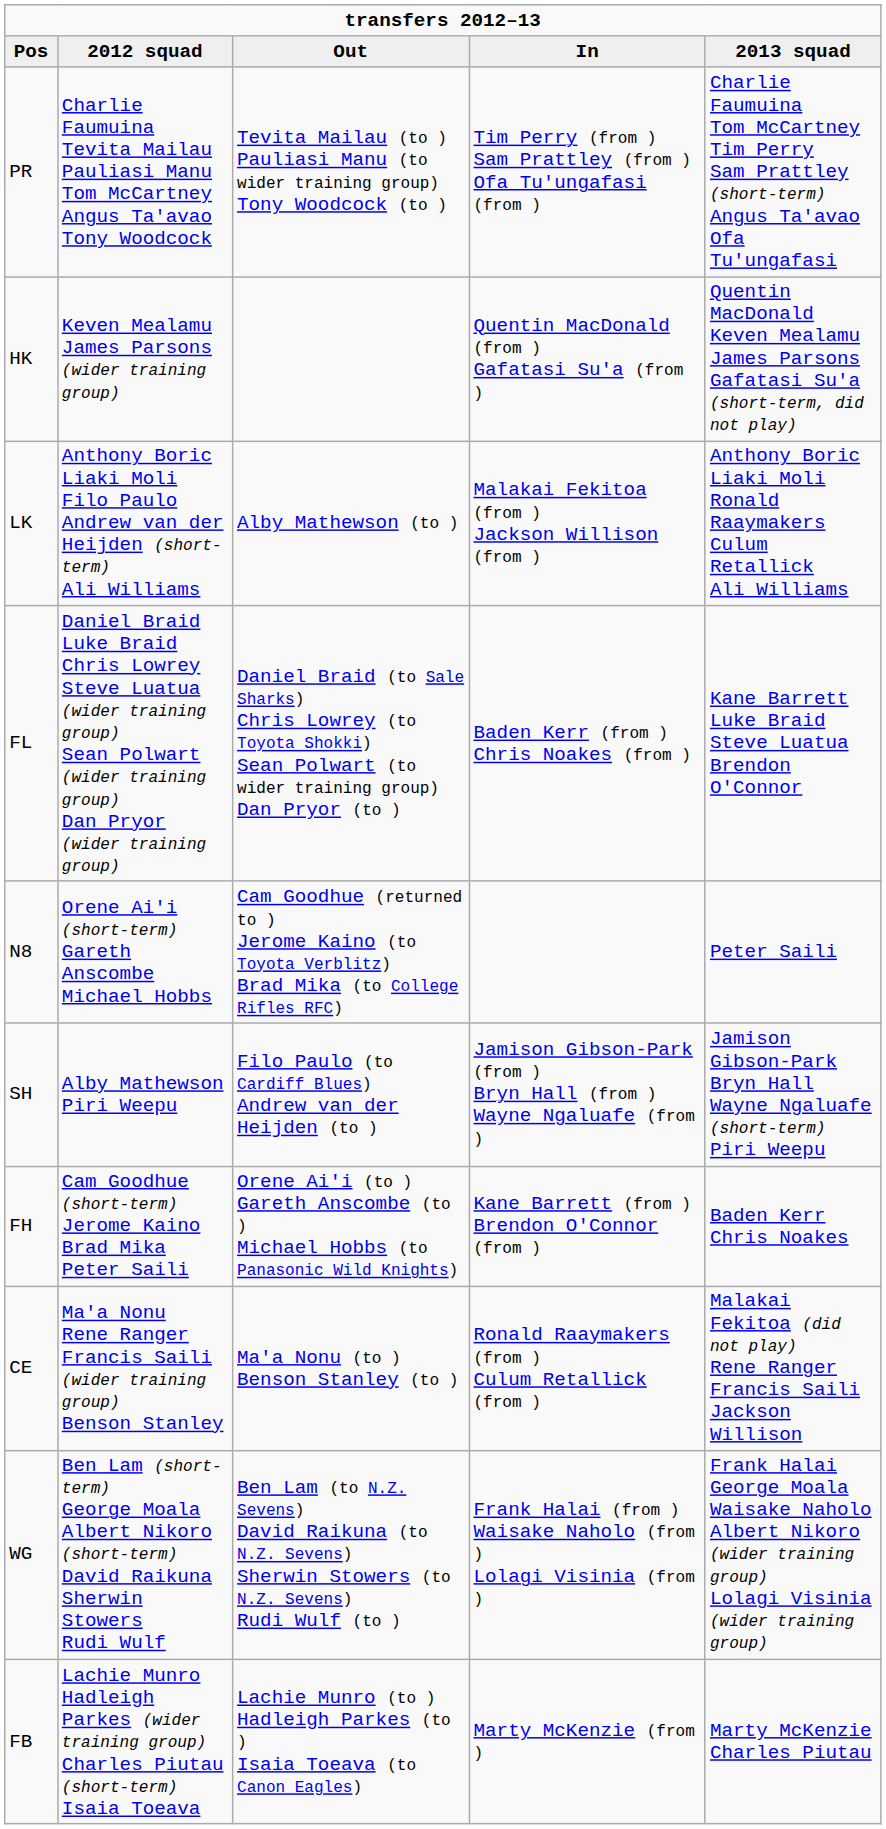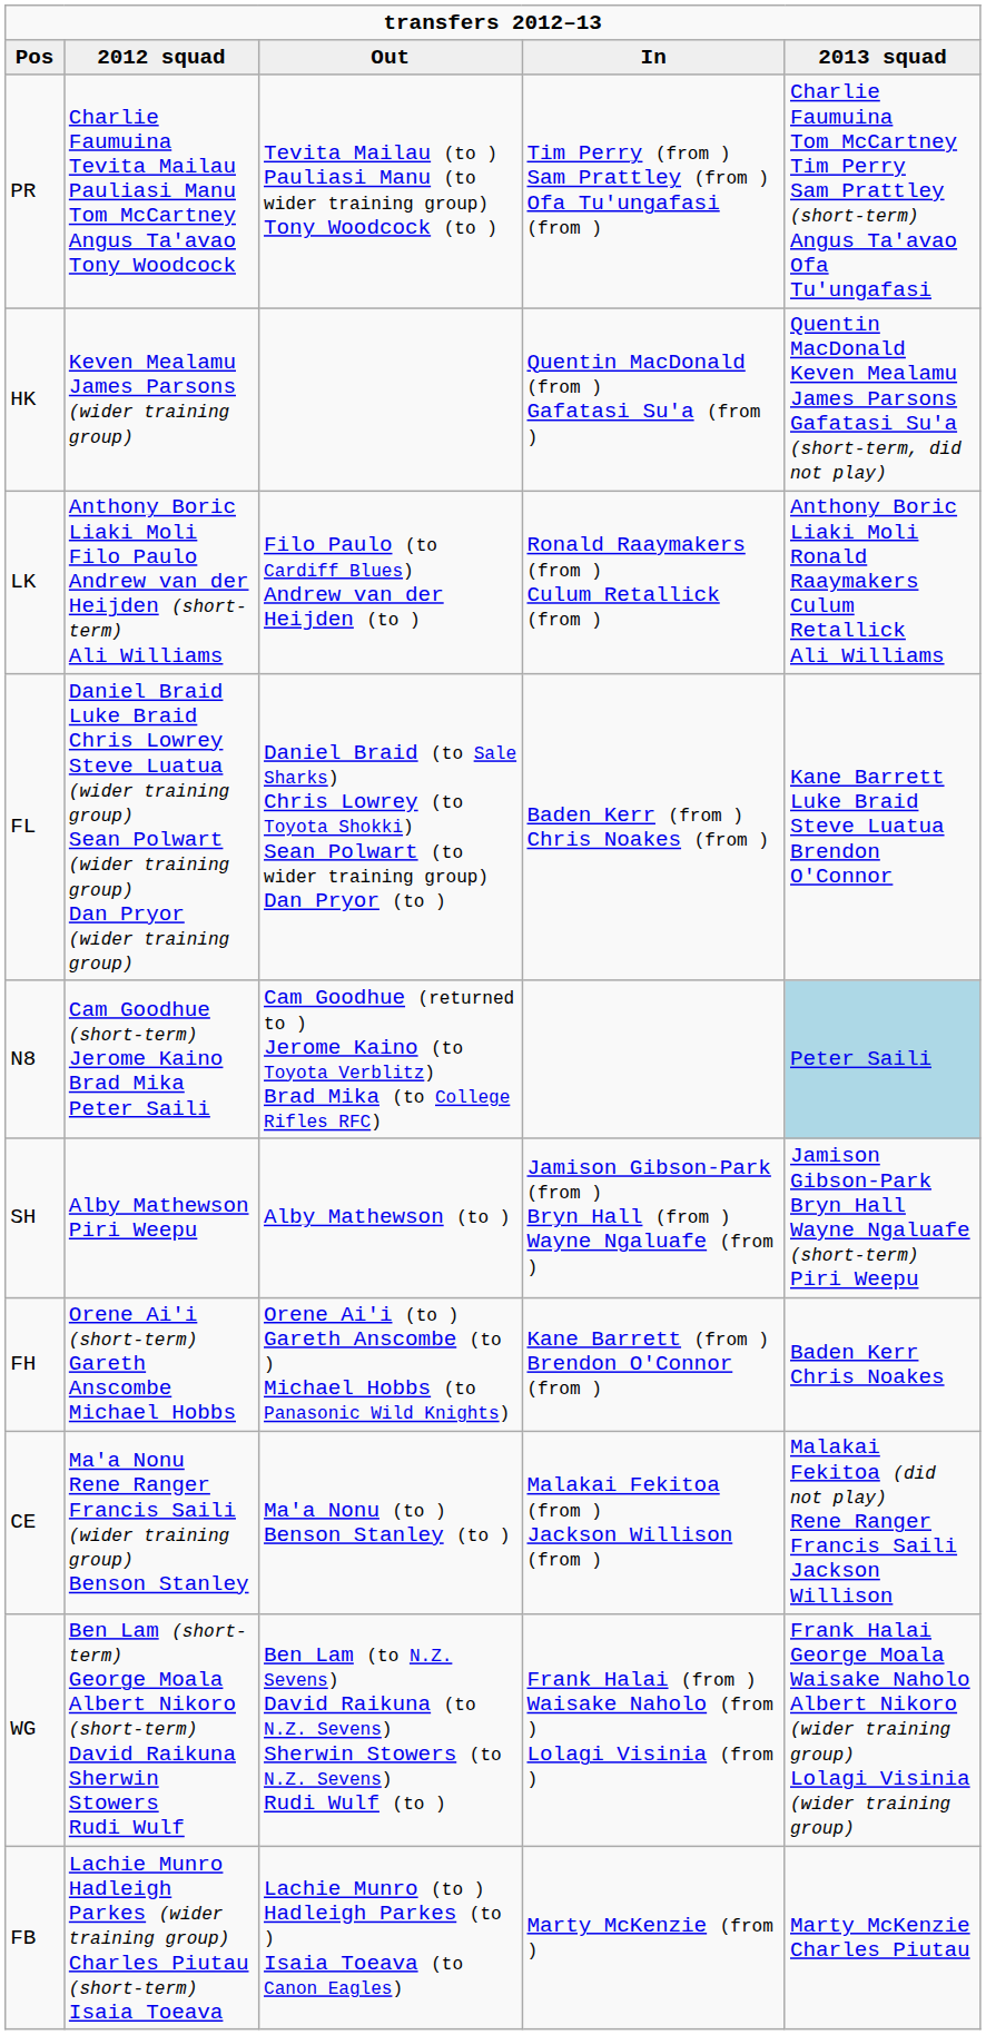 <table class="wikitable" style="text-align: left; width:95%">
 <tr>
 <td colspan="100%" style="text-align:center;"><strong> transfers 2012–13</strong></td>
 </tr>
 <tr>
 <th style="background:#efefef; width:6%;">Pos</th>
 <th style="background:#efefef; width:20%;">2012 squad</th>
 <th style="background:#efefef; width:27%;">Out</th>
 <th style="background:#efefef; width:27%;">In</th>
 <th style="background:#efefef; width:20%;">2013 squad</th>
 </tr>
 <tr>
 <td>PR</td>
 <td> <a href='#'>Charlie Faumuina</a><br><a href='#'>Tevita Mailau</a><br><a href='#'>Pauliasi Manu</a><br><a href='#'>Tom McCartney</a><br><a href='#'>Angus Ta'avao</a><br><a href='#'>Tony Woodcock</a></td>
 <td>  <a href='#'>Tevita Mailau</a> <small>(to )</small><br> <a href='#'>Pauliasi Manu</a> <small>(to  wider training group)</small><br> <a href='#'>Tony Woodcock</a> <small>(to )</small></td>
 <td>  <a href='#'>Tim Perry</a> <small>(from )</small><br> <a href='#'>Sam Prattley</a> <small>(from )</small><br> <a href='#'>Ofa Tu'ungafasi</a> <small>(from )</small></td>
 <td> <a href='#'>Charlie Faumuina</a><br><a href='#'>Tom McCartney</a><br><a href='#'>Tim Perry</a><br><a href='#'>Sam Prattley</a> <small><em>(short-term)</em></small><br><a href='#'>Angus Ta'avao</a><br><a href='#'>Ofa Tu'ungafasi</a></td>
 </tr>
 <tr>
 <td>HK</td>
 <td> <a href='#'>Keven Mealamu</a><br><a href='#'>James Parsons</a> <small><em>(wider training group)</em></small></td>
 <td></td>
 <td>  <a href='#'>Quentin MacDonald</a> <small>(from )</small><br> <a href='#'>Gafatasi Su'a</a> <small>(from )</small></td>
 <td> <a href='#'>Quentin MacDonald</a><br><a href='#'>Keven Mealamu</a><br><a href='#'>James Parsons</a><br><a href='#'>Gafatasi Su'a</a> <small><em>(short-term, did not play)</em></small></td>
 </tr>
 <tr>
 <td>LK</td>
 <td> <a href='#'>Anthony Boric</a><br><a href='#'>Liaki Moli</a><br><a href='#'>Filo Paulo</a><br><a href='#'>Andrew van der Heijden</a> <small><em>(short-term)</em></small><br><a href='#'>Ali Williams</a></td>
-<td>  <a href='#'>Alby Mathewson</a> <small>(to )</small></td>
-<td>  <a href='#'>Malakai Fekitoa</a> <small>(from )</small><br> <a href='#'>Jackson Willison</a> <small>(from )</small></td>
+<td>  <a href='#'>Filo Paulo</a> <small>(to  <a href='#'>Cardiff Blues</a>)</small><br> <a href='#'>Andrew van der Heijden</a> <small>(to )</small></td>
+<td>  <a href='#'>Ronald Raaymakers</a> <small>(from )</small><br> <a href='#'>Culum Retallick</a> <small>(from )</small></td>
 <td> <a href='#'>Anthony Boric</a><br><a href='#'>Liaki Moli</a><br><a href='#'>Ronald Raaymakers</a><br><a href='#'>Culum Retallick</a><br><a href='#'>Ali Williams</a></td>
 </tr>
 <tr>
 <td>FL</td>
 <td> <a href='#'>Daniel Braid</a><br><a href='#'>Luke Braid</a><br><a href='#'>Chris Lowrey</a><br><a href='#'>Steve Luatua</a> <small><em>(wider training group)</em></small><br><a href='#'>Sean Polwart</a> <small><em>(wider training group)</em></small><br><a href='#'>Dan Pryor</a> <small><em>(wider training group)</em></small></td>
 <td>  <a href='#'>Daniel Braid</a> <small>(to  <a href='#'>Sale Sharks</a>)</small><br> <a href='#'>Chris Lowrey</a> <small>(to  <a href='#'>Toyota Shokki</a>)</small><br> <a href='#'>Sean Polwart</a> <small>(to wider training group)</small><br> <a href='#'>Dan Pryor</a> <small>(to )</small></td>
 <td>  <a href='#'>Baden Kerr</a> <small>(from )</small><br> <a href='#'>Chris Noakes</a> <small>(from )</small></td>
 <td> <a href='#'>Kane Barrett</a><br><a href='#'>Luke Braid</a><br><a href='#'>Steve Luatua</a><br><a href='#'>Brendon O'Connor</a></td>
 </tr>
 <tr>
 <td>N8</td>
-<td> <a href='#'>Orene Ai'i</a> <small><em>(short-term)</em></small><br><a href='#'>Gareth Anscombe</a><br><a href='#'>Michael Hobbs</a></td>
+<td> <a href='#'>Cam Goodhue</a> <small><em>(short-term)</em></small><br><a href='#'>Jerome Kaino</a><br><a href='#'>Brad Mika</a><br><a href='#'>Peter Saili</a></td>
 <td>  <a href='#'>Cam Goodhue</a> <small>(returned to )</small><br> <a href='#'>Jerome Kaino</a> <small>(to  <a href='#'>Toyota Verblitz</a>)</small><br> <a href='#'>Brad Mika</a> <small>(to <a href='#'>College Rifles RFC</a>)</small></td>
 <td></td>
-<td> <a href='#'>Peter Saili</a></td>
+<td style="background: lightblue;"> <a href='#'>Peter Saili</a></td>
 </tr>
 <tr>
 <td>SH</td>
 <td> <a href='#'>Alby Mathewson</a><br><a href='#'>Piri Weepu</a></td>
-<td>  <a href='#'>Filo Paulo</a> <small>(to  <a href='#'>Cardiff Blues</a>)</small><br> <a href='#'>Andrew van der Heijden</a> <small>(to )</small></td>
+<td>  <a href='#'>Alby Mathewson</a> <small>(to )</small></td>
 <td>  <a href='#'>Jamison Gibson-Park</a> <small>(from )</small><br> <a href='#'>Bryn Hall</a> <small>(from )</small><br> <a href='#'>Wayne Ngaluafe</a> <small>(from )</small></td>
 <td> <a href='#'>Jamison Gibson-Park</a><br><a href='#'>Bryn Hall</a><br><a href='#'>Wayne Ngaluafe</a> <small><em>(short-term)</em></small><br><a href='#'>Piri Weepu</a></td>
 </tr>
 <tr>
 <td>FH</td>
-<td> <a href='#'>Cam Goodhue</a> <small><em>(short-term)</em></small><br><a href='#'>Jerome Kaino</a><br><a href='#'>Brad Mika</a><br><a href='#'>Peter Saili</a></td>
+<td> <a href='#'>Orene Ai'i</a> <small><em>(short-term)</em></small><br><a href='#'>Gareth Anscombe</a><br><a href='#'>Michael Hobbs</a></td>
 <td>  <a href='#'>Orene Ai'i</a> <small>(to )</small><br> <a href='#'>Gareth Anscombe</a> <small>(to )</small><br> <a href='#'>Michael Hobbs</a> <small>(to  <a href='#'>Panasonic Wild Knights</a>)</small></td>
 <td>  <a href='#'>Kane Barrett</a> <small>(from )</small><br> <a href='#'>Brendon O'Connor</a> <small>(from )</small></td>
 <td> <a href='#'>Baden Kerr</a><br><a href='#'>Chris Noakes</a></td>
 </tr>
 <tr>
 <td>CE</td>
 <td> <a href='#'>Ma'a Nonu</a><br><a href='#'>Rene Ranger</a><br><a href='#'>Francis Saili</a> <small><em>(wider training group)</em></small><br><a href='#'>Benson Stanley</a></td>
 <td>  <a href='#'>Ma'a Nonu</a> <small>(to )</small><br> <a href='#'>Benson Stanley</a> <small>(to )</small></td>
-<td>  <a href='#'>Ronald Raaymakers</a> <small>(from )</small><br> <a href='#'>Culum Retallick</a> <small>(from )</small></td>
+<td>  <a href='#'>Malakai Fekitoa</a> <small>(from )</small><br> <a href='#'>Jackson Willison</a> <small>(from )</small></td>
 <td> <a href='#'>Malakai Fekitoa</a> <small><em>(did not play)</em></small><br><a href='#'>Rene Ranger</a><br><a href='#'>Francis Saili</a><br><a href='#'>Jackson Willison</a></td>
 </tr>
 <tr>
 <td>WG</td>
 <td> <a href='#'>Ben Lam</a> <small><em>(short-term)</em></small><br><a href='#'>George Moala</a><br><a href='#'>Albert Nikoro</a> <small><em>(short-term)</em></small><br><a href='#'>David Raikuna</a><br><a href='#'>Sherwin Stowers</a><br><a href='#'>Rudi Wulf</a></td>
 <td>  <a href='#'>Ben Lam</a> <small>(to <a href='#'>N.Z. Sevens</a>)</small><br> <a href='#'>David Raikuna</a> <small>(to <a href='#'>N.Z. Sevens</a>)</small><br> <a href='#'>Sherwin Stowers</a> <small>(to <a href='#'>N.Z. Sevens</a>)</small><br> <a href='#'>Rudi Wulf</a> <small>(to )</small></td>
 <td>  <a href='#'>Frank Halai</a> <small>(from )</small><br> <a href='#'>Waisake Naholo</a> <small>(from )</small><br> <a href='#'>Lolagi Visinia</a> <small>(from )</small></td>
 <td> <a href='#'>Frank Halai</a><br><a href='#'>George Moala</a><br><a href='#'>Waisake Naholo</a><br><a href='#'>Albert Nikoro</a> <small><em>(wider training group)</em></small><br><a href='#'>Lolagi Visinia</a> <small><em>(wider training group)</em></small></td>
 </tr>
 <tr>
 <td>FB</td>
 <td> <a href='#'>Lachie Munro</a><br><a href='#'>Hadleigh Parkes</a> <small><em>(wider training group)</em></small><br><a href='#'>Charles Piutau</a> <small><em>(short-term)</em></small><br><a href='#'>Isaia Toeava</a></td>
 <td>  <a href='#'>Lachie Munro</a> <small>(to )</small><br> <a href='#'>Hadleigh Parkes</a> <small>(to )</small><br> <a href='#'>Isaia Toeava</a> <small>(to  <a href='#'>Canon Eagles</a>)</small></td>
 <td>  <a href='#'>Marty McKenzie</a> <small>(from )</small></td>
 <td> <a href='#'>Marty McKenzie</a><br><a href='#'>Charles Piutau</a></td>
 </tr>
 </table>
